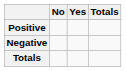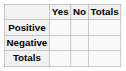 <table class="wikitable">
 <tr ---->
 <th></th>
+<th>Yes</th>
 <th>No</th>
-<th>Yes</th>
 <th>Totals</th>
 </tr>
 <tr ---->
 <th>Positive</th>
 <td></td>
 <td></td>
 <td align="center"></td>
 </tr>
 <tr ---->
 <th>Negative</th>
 <td align="right"></td>
 <td align="right"></td>
 <td align="center"></td>
 </tr>
 <tr ---->
 <th>Totals</th>
 <td></td>
 <td></td>
 <td align="center"></td>
 </tr>
 </table>
